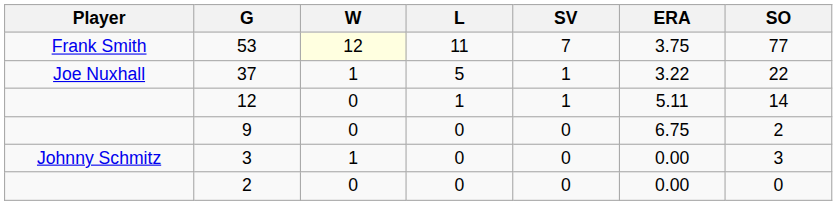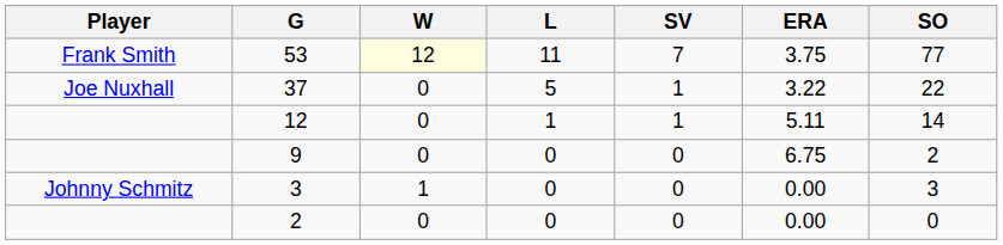 <table class="wikitable sortable">
 <tr>
 <th bgcolor="#DDDDFF" width="16%">Player</th>
 <th bgcolor="#DDDDFF" width="9%">G</th>
 <th bgcolor="#DDDDFF" width="9%">W</th>
 <th bgcolor="#DDDDFF" width="9%">L</th>
 <th bgcolor="#DDDDFF" width="9%">SV</th>
 <th bgcolor="#DDDDFF" width="9%">ERA</th>
 <th bgcolor="#DDDDFF" width="9%">SO</th>
 </tr>
 <tr align="center">
 <td><a href='#'>Frank Smith</a></td>
 <td>53</td>
 <td style="background: lightyellow;">12</td>
 <td>11</td>
 <td>7</td>
 <td>3.75</td>
 <td>77</td>
 </tr>
 <tr align="center">
 <td><a href='#'>Joe Nuxhall</a></td>
 <td>37</td>
-<td>1</td>
+<td>0</td>
 <td>5</td>
 <td>1</td>
 <td>3.22</td>
 <td>22</td>
 </tr>
 <tr align="center">
 <td></td>
 <td>12</td>
 <td>0</td>
 <td>1</td>
 <td>1</td>
 <td>5.11</td>
 <td>14</td>
 </tr>
 <tr align="center">
 <td></td>
 <td>9</td>
 <td>0</td>
 <td>0</td>
 <td>0</td>
 <td>6.75</td>
 <td>2</td>
 </tr>
 <tr align="center">
 <td><a href='#'>Johnny Schmitz</a></td>
 <td>3</td>
 <td>1</td>
 <td>0</td>
 <td>0</td>
 <td>0.00</td>
 <td>3</td>
 </tr>
 <tr align="center">
 <td></td>
 <td>2</td>
 <td>0</td>
 <td>0</td>
 <td>0</td>
 <td>0.00</td>
 <td>0</td>
 </tr>
 </table>
